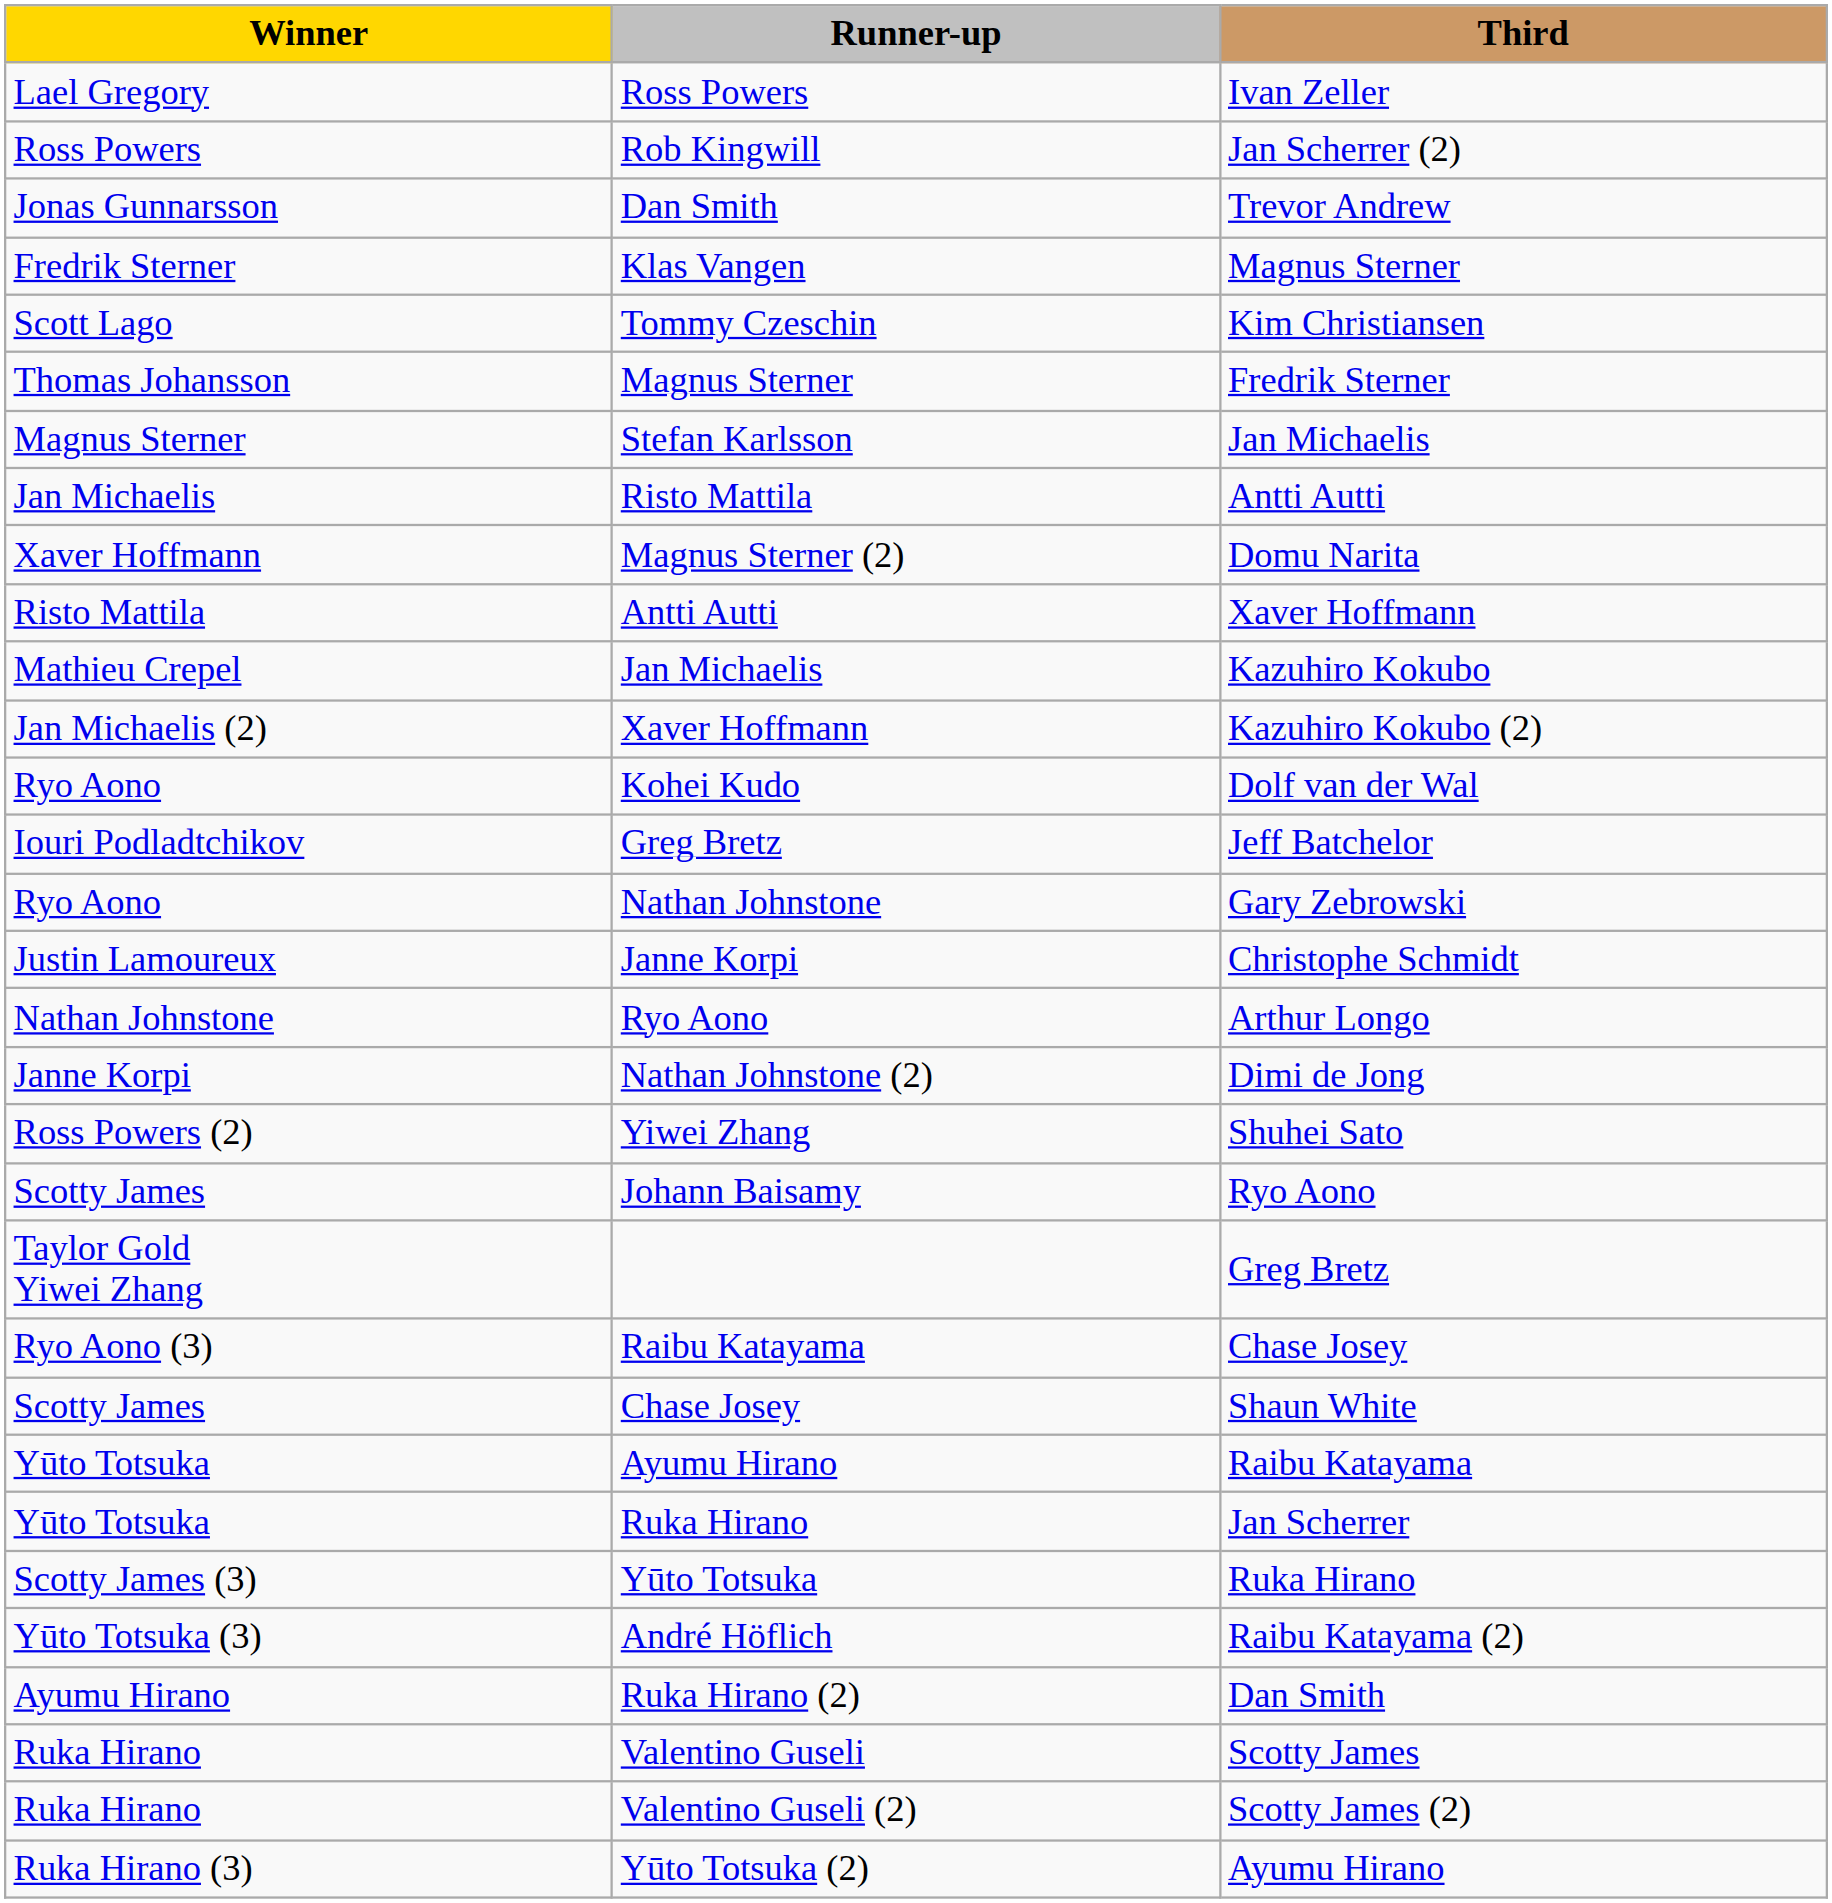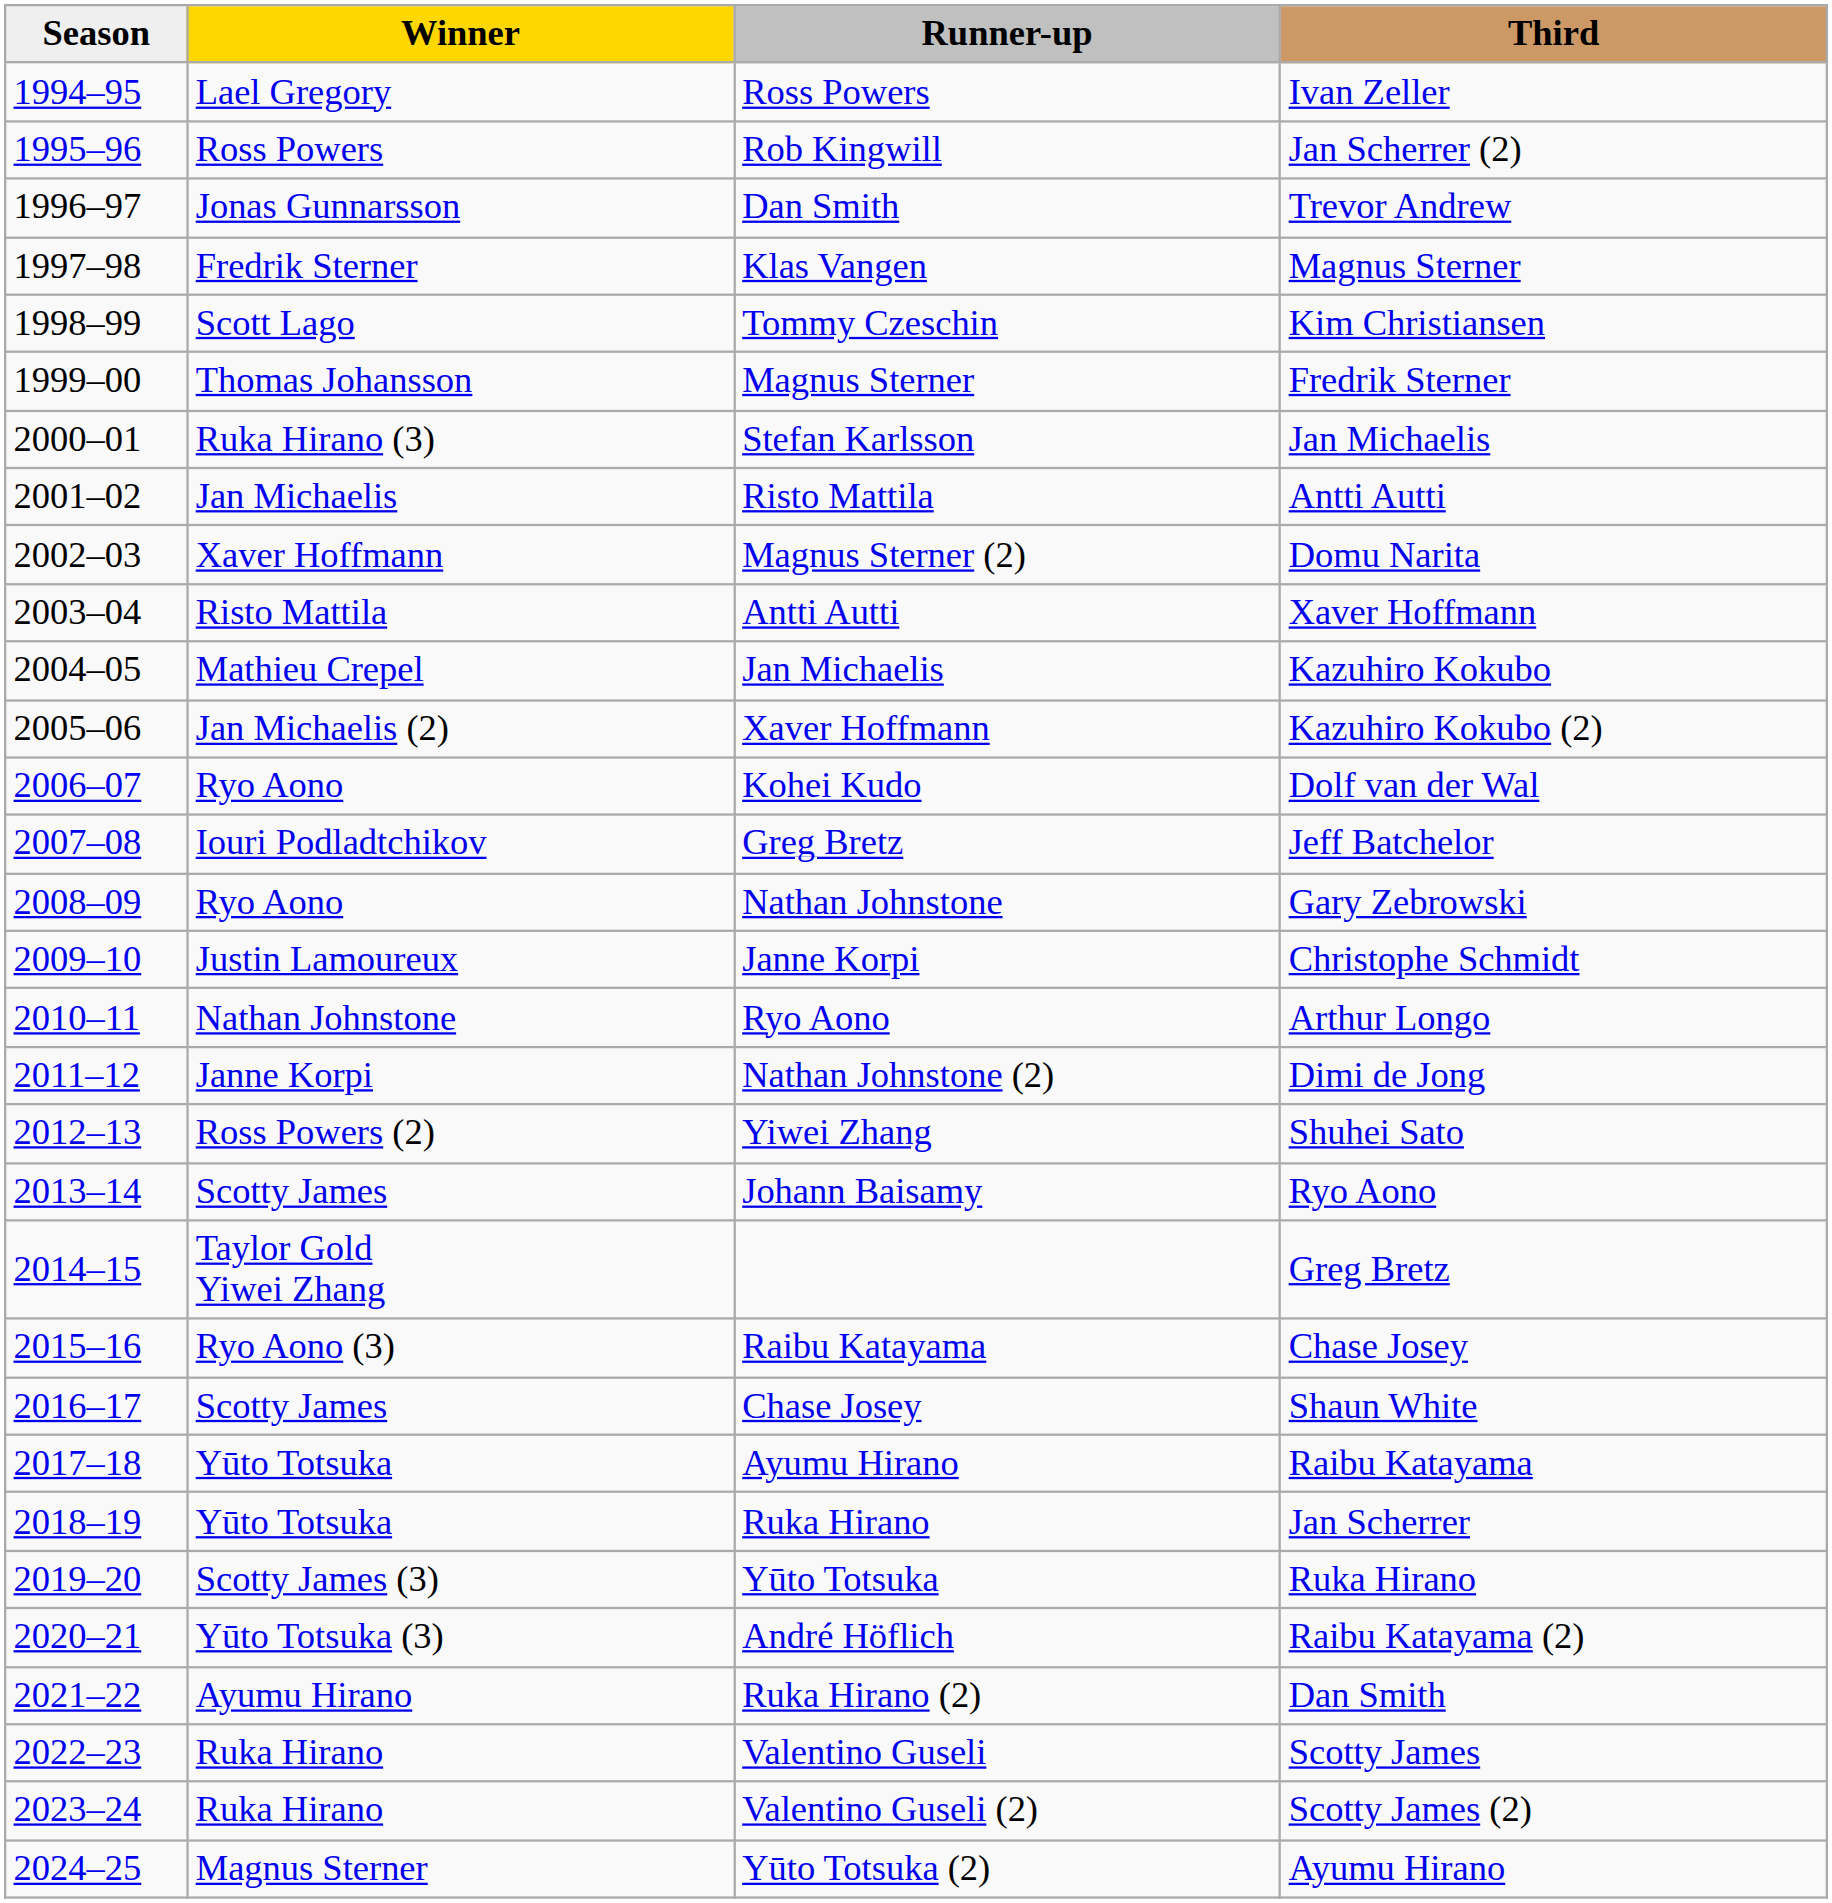 <table class="wikitable sortable" style="width:800px;">
 <tr>
+<th style="width:10%; background:#efefef;">Season</th>
 <th style="width:30%; background:gold">Winner</th>
 <th style="width:30%; background:silver">Runner-up</th>
 <th style="width:30%; background:#CC9966">Third</th>
 </tr>
 <tr>
+<td><a href='#'>1994–95</a></td>
 <td> <a href='#'>Lael Gregory</a></td>
 <td> <a href='#'>Ross Powers</a></td>
 <td> <a href='#'>Ivan Zeller</a></td>
 </tr>
 <tr>
+<td><a href='#'>1995–96</a></td>
 <td> <a href='#'>Ross Powers</a></td>
 <td> <a href='#'>Rob Kingwill</a></td>
 <td> <a href='#'>Jan Scherrer</a> (2)</td>
 </tr>
 <tr>
+<td>1996–97</td>
 <td> <a href='#'>Jonas Gunnarsson</a></td>
 <td> <a href='#'>Dan Smith</a></td>
 <td> <a href='#'>Trevor Andrew</a></td>
 </tr>
 <tr>
+<td>1997–98</td>
 <td> <a href='#'>Fredrik Sterner</a></td>
 <td> <a href='#'>Klas Vangen</a></td>
 <td> <a href='#'>Magnus Sterner</a></td>
 </tr>
 <tr>
+<td>1998–99</td>
 <td> <a href='#'>Scott Lago</a></td>
 <td> <a href='#'>Tommy Czeschin</a></td>
 <td> <a href='#'>Kim Christiansen</a></td>
 </tr>
 <tr>
+<td>1999–00</td>
 <td> <a href='#'>Thomas Johansson</a></td>
 <td> <a href='#'>Magnus Sterner</a></td>
 <td> <a href='#'>Fredrik Sterner</a></td>
 </tr>
 <tr>
-<td> <a href='#'>Magnus Sterner</a></td>
+<td>2000–01</td>
+<td> <a href='#'>Ruka Hirano</a> (3)</td>
 <td> <a href='#'>Stefan Karlsson</a></td>
 <td> <a href='#'>Jan Michaelis</a></td>
 </tr>
 <tr>
+<td>2001–02</td>
 <td> <a href='#'>Jan Michaelis</a></td>
 <td> <a href='#'>Risto Mattila</a></td>
 <td> <a href='#'>Antti Autti</a></td>
 </tr>
 <tr>
+<td>2002–03</td>
 <td> <a href='#'>Xaver Hoffmann</a></td>
 <td> <a href='#'>Magnus Sterner</a> (2)</td>
 <td> <a href='#'>Domu Narita</a></td>
 </tr>
 <tr>
+<td>2003–04</td>
 <td> <a href='#'>Risto Mattila</a></td>
 <td> <a href='#'>Antti Autti</a></td>
 <td> <a href='#'>Xaver Hoffmann</a></td>
 </tr>
 <tr>
+<td>2004–05</td>
 <td> <a href='#'>Mathieu Crepel</a></td>
 <td> <a href='#'>Jan Michaelis</a></td>
 <td> <a href='#'>Kazuhiro Kokubo</a></td>
 </tr>
 <tr>
+<td>2005–06</td>
 <td> <a href='#'>Jan Michaelis</a> (2)</td>
 <td> <a href='#'>Xaver Hoffmann</a></td>
 <td> <a href='#'>Kazuhiro Kokubo</a> (2)</td>
 </tr>
 <tr>
+<td><a href='#'>2006–07</a></td>
 <td> <a href='#'>Ryo Aono</a></td>
 <td> <a href='#'>Kohei Kudo</a></td>
 <td> <a href='#'>Dolf van der Wal</a></td>
 </tr>
 <tr>
+<td><a href='#'>2007–08</a></td>
 <td> <a href='#'>Iouri Podladtchikov</a></td>
 <td> <a href='#'>Greg Bretz</a></td>
 <td> <a href='#'>Jeff Batchelor</a></td>
 </tr>
 <tr>
+<td><a href='#'>2008–09</a></td>
 <td> <a href='#'>Ryo Aono</a></td>
 <td> <a href='#'>Nathan Johnstone</a></td>
 <td> <a href='#'>Gary Zebrowski</a></td>
 </tr>
 <tr>
+<td><a href='#'>2009–10</a></td>
 <td> <a href='#'>Justin Lamoureux</a></td>
 <td> <a href='#'>Janne Korpi</a></td>
 <td> <a href='#'>Christophe Schmidt</a></td>
 </tr>
 <tr>
+<td><a href='#'>2010–11</a></td>
 <td> <a href='#'>Nathan Johnstone</a></td>
 <td> <a href='#'>Ryo Aono</a></td>
 <td> <a href='#'>Arthur Longo</a></td>
 </tr>
 <tr>
+<td><a href='#'>2011–12</a></td>
 <td> <a href='#'>Janne Korpi</a></td>
 <td> <a href='#'>Nathan Johnstone</a> (2)</td>
 <td> <a href='#'>Dimi de Jong</a></td>
 </tr>
 <tr>
+<td><a href='#'>2012–13</a></td>
 <td> <a href='#'>Ross Powers</a> (2)</td>
 <td> <a href='#'>Yiwei Zhang</a></td>
 <td> <a href='#'>Shuhei Sato</a></td>
 </tr>
 <tr>
+<td><a href='#'>2013–14</a></td>
 <td> <a href='#'>Scotty James</a></td>
 <td> <a href='#'>Johann Baisamy</a></td>
 <td> <a href='#'>Ryo Aono</a></td>
 </tr>
 <tr>
+<td><a href='#'>2014–15</a></td>
 <td> <a href='#'>Taylor Gold</a> <br>  <a href='#'>Yiwei Zhang</a></td>
 <td></td>
 <td> <a href='#'>Greg Bretz</a></td>
 </tr>
 <tr>
+<td><a href='#'>2015–16</a></td>
 <td> <a href='#'>Ryo Aono</a> (3)</td>
 <td> <a href='#'>Raibu Katayama</a></td>
 <td> <a href='#'>Chase Josey</a></td>
 </tr>
 <tr>
+<td><a href='#'>2016–17</a></td>
 <td> <a href='#'>Scotty James</a></td>
 <td> <a href='#'>Chase Josey</a></td>
 <td> <a href='#'>Shaun White</a></td>
 </tr>
 <tr>
+<td><a href='#'>2017–18</a></td>
 <td> <a href='#'>Yūto Totsuka</a></td>
 <td> <a href='#'>Ayumu Hirano</a></td>
 <td> <a href='#'>Raibu Katayama</a></td>
 </tr>
 <tr>
+<td><a href='#'>2018–19</a></td>
 <td> <a href='#'>Yūto Totsuka</a></td>
 <td> <a href='#'>Ruka Hirano</a></td>
 <td> <a href='#'>Jan Scherrer</a></td>
 </tr>
 <tr>
+<td><a href='#'>2019–20</a></td>
 <td> <a href='#'>Scotty James</a> (3)</td>
 <td> <a href='#'>Yūto Totsuka</a></td>
 <td> <a href='#'>Ruka Hirano</a></td>
 </tr>
 <tr>
+<td><a href='#'>2020–21</a></td>
 <td> <a href='#'>Yūto Totsuka</a> (3)</td>
 <td> <a href='#'>André Höflich</a></td>
 <td> <a href='#'>Raibu Katayama</a> (2)</td>
 </tr>
 <tr>
+<td><a href='#'>2021–22</a></td>
 <td> <a href='#'>Ayumu Hirano</a></td>
 <td> <a href='#'>Ruka Hirano</a> (2)</td>
 <td> <a href='#'>Dan Smith</a></td>
 </tr>
 <tr>
+<td><a href='#'>2022–23</a></td>
 <td> <a href='#'>Ruka Hirano</a></td>
 <td> <a href='#'>Valentino Guseli</a></td>
 <td> <a href='#'>Scotty James</a></td>
 </tr>
 <tr>
+<td><a href='#'>2023–24</a></td>
 <td> <a href='#'>Ruka Hirano</a></td>
 <td> <a href='#'>Valentino Guseli</a> (2)</td>
 <td> <a href='#'>Scotty James</a> (2)</td>
 </tr>
 <tr>
-<td> <a href='#'>Ruka Hirano</a> (3)</td>
+<td><a href='#'>2024–25</a></td>
+<td> <a href='#'>Magnus Sterner</a></td>
 <td> <a href='#'>Yūto Totsuka</a> (2)</td>
 <td> <a href='#'>Ayumu Hirano</a></td>
 </tr>
 </table>
